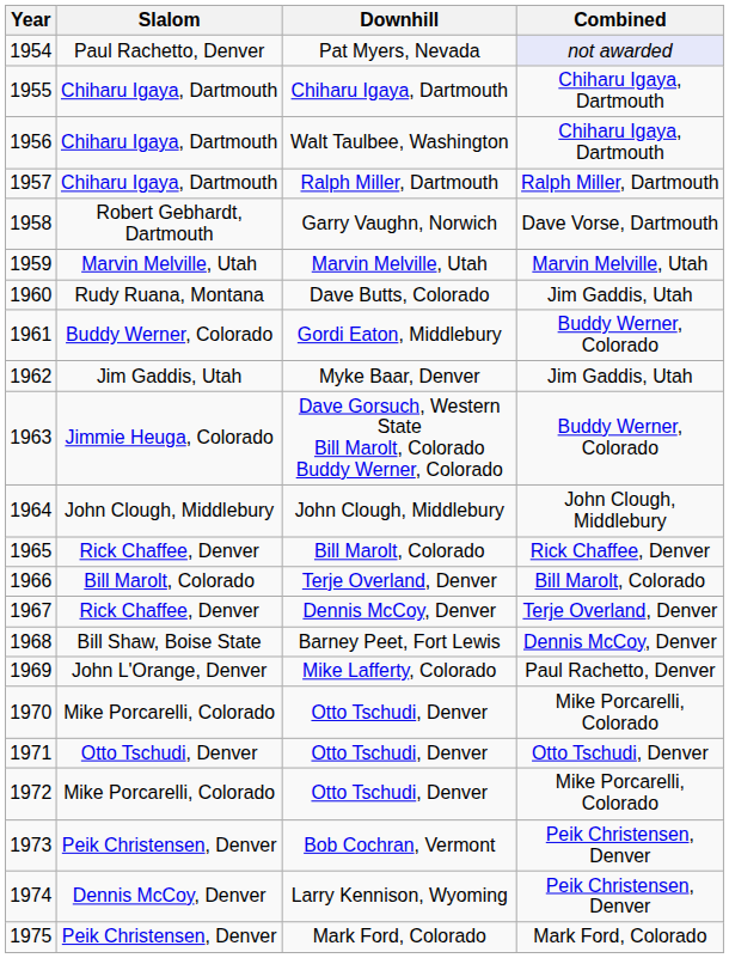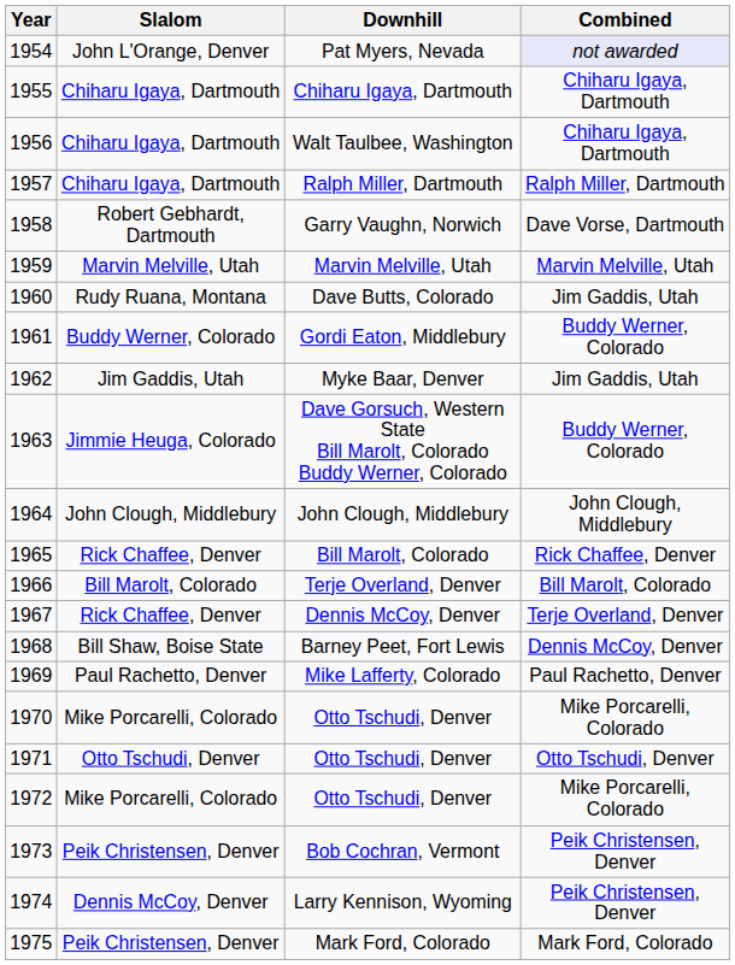 <table class="wikitable" style="text-align:center">
 <tr>
 <th><strong>Year</strong></th>
 <th><strong>Slalom</strong></th>
 <th><strong>Downhill</strong></th>
 <th><strong>Combined</strong></th>
 </tr>
 <tr>
 <td>1954</td>
-<td>Paul Rachetto, Denver</td>
+<td>John L'Orange, Denver</td>
 <td>Pat Myers, Nevada</td>
 <td align=center bgcolor="E6E8FA"><em>not awarded</em></td>
 </tr>
 <tr>
 <td>1955</td>
 <td><a href='#'>Chiharu Igaya</a>, Dartmouth</td>
 <td><a href='#'>Chiharu Igaya</a>, Dartmouth</td>
 <td><a href='#'>Chiharu Igaya</a>, Dartmouth</td>
 </tr>
 <tr>
 <td>1956</td>
 <td><a href='#'>Chiharu Igaya</a>, Dartmouth</td>
 <td>Walt Taulbee, Washington</td>
 <td><a href='#'>Chiharu Igaya</a>, Dartmouth</td>
 </tr>
 <tr>
 <td>1957</td>
 <td><a href='#'>Chiharu Igaya</a>, Dartmouth</td>
 <td><a href='#'>Ralph Miller</a>, Dartmouth</td>
 <td><a href='#'>Ralph Miller</a>, Dartmouth</td>
 </tr>
 <tr>
 <td>1958</td>
 <td>Robert Gebhardt, Dartmouth</td>
 <td>Garry Vaughn, Norwich</td>
 <td>Dave Vorse, Dartmouth</td>
 </tr>
 <tr>
 <td>1959</td>
 <td><a href='#'>Marvin Melville</a>, Utah</td>
 <td><a href='#'>Marvin Melville</a>, Utah</td>
 <td><a href='#'>Marvin Melville</a>, Utah</td>
 </tr>
 <tr>
 <td>1960</td>
 <td>Rudy Ruana, Montana</td>
 <td>Dave Butts, Colorado</td>
 <td>Jim Gaddis, Utah</td>
 </tr>
 <tr>
 <td>1961</td>
 <td><a href='#'>Buddy Werner</a>, Colorado</td>
 <td><a href='#'>Gordi Eaton</a>, Middlebury</td>
 <td><a href='#'>Buddy Werner</a>, Colorado</td>
 </tr>
 <tr>
 <td>1962</td>
 <td>Jim Gaddis, Utah</td>
 <td>Myke Baar, Denver</td>
 <td>Jim Gaddis, Utah</td>
 </tr>
 <tr>
 <td>1963</td>
 <td><a href='#'>Jimmie Heuga</a>, Colorado</td>
 <td><a href='#'>Dave Gorsuch</a>, Western State<br><a href='#'>Bill Marolt</a>, Colorado<br><a href='#'>Buddy Werner</a>, Colorado</td>
 <td><a href='#'>Buddy Werner</a>, Colorado</td>
 </tr>
 <tr>
 <td>1964</td>
 <td>John Clough, Middlebury</td>
 <td>John Clough, Middlebury</td>
 <td>John Clough, Middlebury</td>
 </tr>
 <tr>
 <td>1965</td>
 <td><a href='#'>Rick Chaffee</a>, Denver</td>
 <td><a href='#'>Bill Marolt</a>, Colorado</td>
 <td><a href='#'>Rick Chaffee</a>, Denver</td>
 </tr>
 <tr>
 <td>1966</td>
 <td><a href='#'>Bill Marolt</a>, Colorado</td>
 <td><a href='#'>Terje Overland</a>, Denver</td>
 <td><a href='#'>Bill Marolt</a>, Colorado</td>
 </tr>
 <tr>
 <td>1967</td>
 <td><a href='#'>Rick Chaffee</a>, Denver</td>
 <td><a href='#'>Dennis McCoy</a>, Denver</td>
 <td><a href='#'>Terje Overland</a>, Denver</td>
 </tr>
 <tr>
 <td>1968</td>
 <td>Bill Shaw, Boise State</td>
 <td>Barney Peet, Fort Lewis</td>
 <td><a href='#'>Dennis McCoy</a>, Denver</td>
 </tr>
 <tr>
 <td>1969</td>
-<td>John L'Orange, Denver</td>
+<td>Paul Rachetto, Denver</td>
 <td><a href='#'>Mike Lafferty</a>, Colorado</td>
 <td>Paul Rachetto, Denver</td>
 </tr>
 <tr>
 <td>1970</td>
 <td>Mike Porcarelli, Colorado</td>
 <td><a href='#'>Otto Tschudi</a>, Denver</td>
 <td>Mike Porcarelli, Colorado</td>
 </tr>
 <tr>
 <td>1971</td>
 <td><a href='#'>Otto Tschudi</a>, Denver</td>
 <td><a href='#'>Otto Tschudi</a>, Denver</td>
 <td><a href='#'>Otto Tschudi</a>, Denver</td>
 </tr>
 <tr>
 <td>1972</td>
 <td>Mike Porcarelli, Colorado</td>
 <td><a href='#'>Otto Tschudi</a>, Denver</td>
 <td>Mike Porcarelli, Colorado</td>
 </tr>
 <tr>
 <td>1973</td>
 <td><a href='#'>Peik Christensen</a>, Denver</td>
 <td><a href='#'>Bob Cochran</a>, Vermont</td>
 <td><a href='#'>Peik Christensen</a>, Denver</td>
 </tr>
 <tr>
 <td>1974</td>
 <td><a href='#'>Dennis McCoy</a>, Denver</td>
 <td>Larry Kennison, Wyoming</td>
 <td><a href='#'>Peik Christensen</a>, Denver</td>
 </tr>
 <tr>
 <td>1975</td>
 <td><a href='#'>Peik Christensen</a>, Denver</td>
 <td>Mark Ford, Colorado</td>
 <td>Mark Ford, Colorado</td>
 </tr>
 <tr>
 </tr>
 </table>
